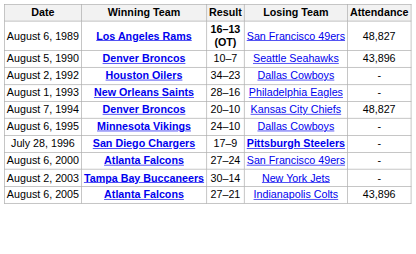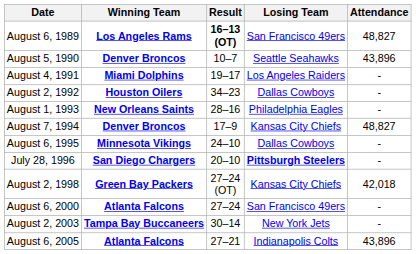 <table class="wikitable"  style="margin:auto; margin-left:15px; text-align:center; background:#fff;">
 <tr>
 <th style="text-align:center;">Date</th>
 <th style="text-align:center;">Winning Team</th>
 <th style="text-align:center;">Result</th>
 <th style="text-align:center;">Losing Team</th>
 <th style="text-align:center;">Attendance</th>
 </tr>
 <tr>
 <td>August 6, 1989</td>
 <td><strong><a href='#'>Los Angeles Rams</a></strong></td>
 <td><strong>16–13<br>(OT)</strong></td>
 <td><a href='#'>San Francisco 49ers</a></td>
 <td>48,827</td>
 </tr>
 <tr>
 <td>August 5, 1990</td>
 <td><strong><a href='#'>Denver Broncos</a></strong></td>
 <td>10–7</td>
 <td><a href='#'>Seattle Seahawks</a></td>
 <td>43,896</td>
 </tr>
 <tr>
+<td>August 4, 1991</td>
+<td><strong><a href='#'>Miami Dolphins</a></strong></td>
+<td>19–17</td>
+<td><a href='#'>Los Angeles Raiders</a></td>
+<td>-</td>
+</tr>
+<tr>
 <td>August 2, 1992</td>
 <td><strong><a href='#'>Houston Oilers</a></strong></td>
 <td>34–23</td>
 <td><a href='#'>Dallas Cowboys</a></td>
 <td>-</td>
 </tr>
 <tr>
 <td>August 1, 1993</td>
 <td><strong><a href='#'>New Orleans Saints</a></strong></td>
 <td>28–16</td>
 <td><a href='#'>Philadelphia Eagles</a></td>
 <td>-</td>
 </tr>
 <tr>
 <td>August 7, 1994</td>
 <td><strong><a href='#'>Denver Broncos</a></strong></td>
-<td>20–10</td>
+<td>17–9</td>
 <td><a href='#'>Kansas City Chiefs</a></td>
 <td>48,827</td>
 </tr>
 <tr>
 <td>August 6, 1995</td>
 <td><strong><a href='#'>Minnesota Vikings</a></strong></td>
 <td>24–10</td>
 <td><a href='#'>Dallas Cowboys</a></td>
 <td>-</td>
 </tr>
 <tr>
 <td>July 28, 1996</td>
 <td><strong><a href='#'>San Diego Chargers</a></strong></td>
-<td>17–9</td>
+<td>20–10</td>
 <td><strong><a href='#'>Pittsburgh Steelers</a></strong></td>
 <td>-</td>
+</tr>
+<tr>
+<td>August 2, 1998</td>
+<td><strong><a href='#'>Green Bay Packers</a></strong></td>
+<td>27–24<br>(OT)</td>
+<td><a href='#'>Kansas City Chiefs</a></td>
+<td>42,018</td>
 </tr>
 <tr>
 <td>August 6, 2000</td>
 <td><strong><a href='#'>Atlanta Falcons</a></strong></td>
 <td>27–24</td>
 <td><a href='#'>San Francisco 49ers</a></td>
 <td>-</td>
 </tr>
 <tr>
 <td>August 2, 2003</td>
 <td><strong><a href='#'>Tampa Bay Buccaneers</a></strong></td>
 <td>30–14</td>
 <td><a href='#'>New York Jets</a></td>
 <td>-</td>
 </tr>
 <tr>
 <td>August 6, 2005</td>
 <td><strong><a href='#'>Atlanta Falcons</a></strong></td>
 <td>27–21</td>
 <td><a href='#'>Indianapolis Colts</a></td>
 <td>43,896</td>
 </tr>
 </table>
